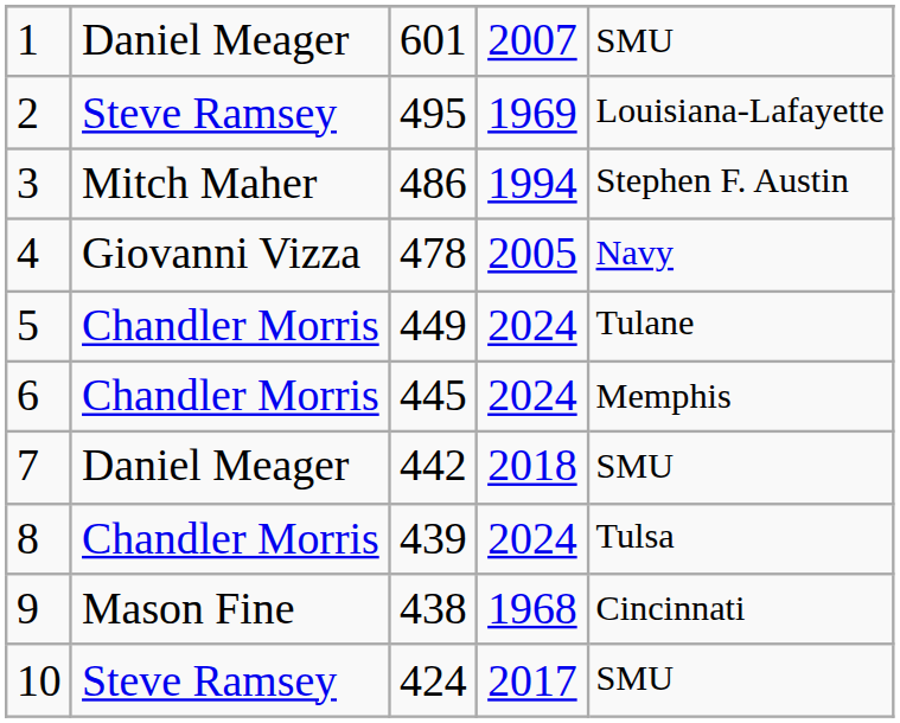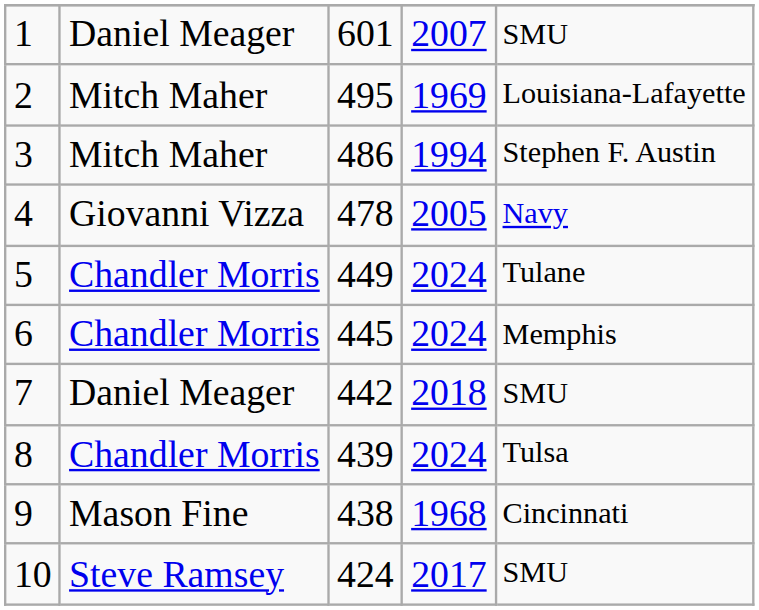 <table class="wikitable">
 <tr>
 </tr>
 <tr>
 <td>1</td>
 <td>Daniel Meager</td>
 <td>601</td>
 <td><a href='#'>2007</a></td>
 <td style="font-size:80%;">SMU</td>
 </tr>
 <tr>
 <td>2</td>
-<td><a href='#'>Steve Ramsey</a></td>
+<td>Mitch Maher</td>
 <td>495</td>
 <td><a href='#'>1969</a></td>
 <td style="font-size:80%;">Louisiana-Lafayette</td>
 </tr>
 <tr>
 <td>3</td>
 <td>Mitch Maher</td>
 <td>486</td>
 <td><a href='#'>1994</a></td>
 <td style="font-size:80%;">Stephen F. Austin</td>
 </tr>
 <tr>
 <td>4</td>
 <td>Giovanni Vizza</td>
 <td>478</td>
 <td><a href='#'>2005</a></td>
 <td style="font-size:80%;"><a href='#'>Navy</a></td>
 </tr>
 <tr>
 <td>5</td>
 <td><a href='#'>Chandler Morris</a></td>
 <td>449</td>
 <td><a href='#'>2024</a></td>
 <td style="font-size:80%;">Tulane</td>
 </tr>
 <tr>
 <td>6</td>
 <td><a href='#'>Chandler Morris</a></td>
 <td>445</td>
 <td><a href='#'>2024</a></td>
 <td style="font-size:80%;">Memphis</td>
 </tr>
 <tr>
 <td>7</td>
 <td>Daniel Meager</td>
 <td>442</td>
 <td><a href='#'>2018</a></td>
 <td style="font-size:80%;">SMU</td>
 </tr>
 <tr>
 <td>8</td>
 <td><a href='#'>Chandler Morris</a></td>
 <td>439</td>
 <td><a href='#'>2024</a></td>
 <td style="font-size:80%;">Tulsa</td>
 </tr>
 <tr>
 <td>9</td>
 <td>Mason Fine</td>
 <td>438</td>
 <td><a href='#'>1968</a></td>
 <td style="font-size:80%;">Cincinnati</td>
 </tr>
 <tr>
 <td>10</td>
 <td><a href='#'>Steve Ramsey</a></td>
 <td>424</td>
 <td><a href='#'>2017</a></td>
 <td style="font-size:80%;">SMU</td>
 </tr>
 </table>
